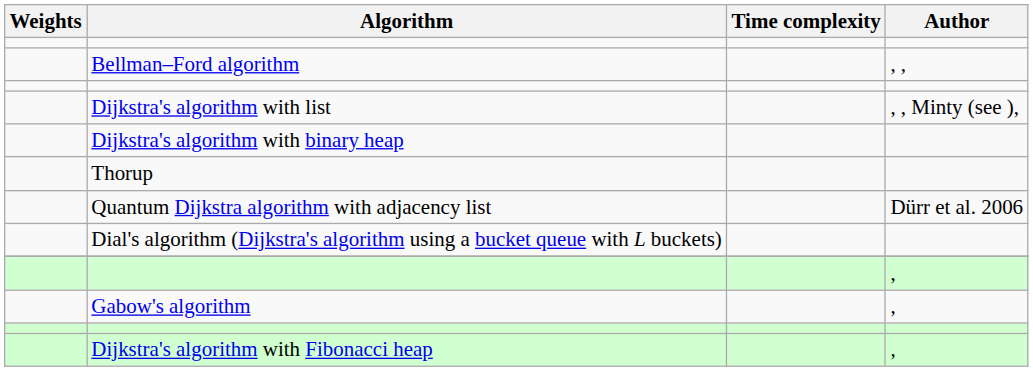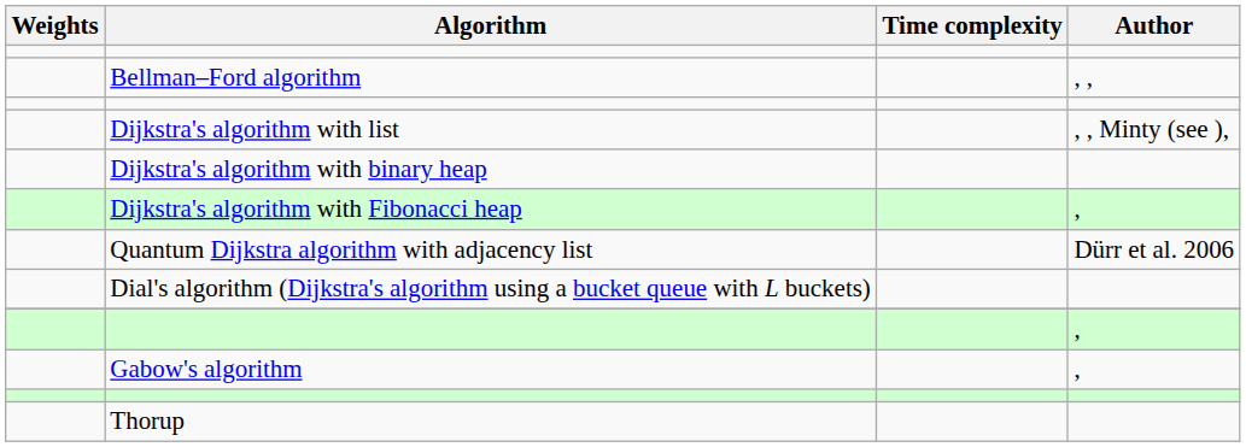 <table class=wikitable>
 <tr>
 <th>Weights</th>
 <th>Algorithm</th>
 <th>Time complexity</th>
 <th>Author</th>
 </tr>
 <tr>
 <td></td>
 <td></td>
 <td></td>
 <td></td>
 </tr>
 <tr>
 <td></td>
 <td><a href='#'>Bellman–Ford algorithm</a></td>
 <td></td>
 <td>, , </td>
 </tr>
 <tr>
 <td></td>
 <td></td>
 <td></td>
 <td></td>
 </tr>
 <tr>
 <td></td>
 <td><a href='#'>Dijkstra's algorithm</a> with list</td>
 <td></td>
 <td>, , Minty (see ), </td>
 </tr>
 <tr>
 <td></td>
 <td><a href='#'>Dijkstra's algorithm</a> with <a href='#'>binary heap</a></td>
 <td></td>
 <td></td>
 </tr>
-<tr>
+<tr style="background: #d0ffd0">
 <td></td>
-<td>Thorup</td>
+<td><a href='#'>Dijkstra's algorithm</a> with <a href='#'>Fibonacci heap</a></td>
 <td></td>
-<td></td>
+<td>, </td>
 </tr>
 <tr>
 <td></td>
 <td>Quantum <a href='#'>Dijkstra algorithm</a> with adjacency list</td>
 <td></td>
 <td>Dürr et al. 2006</td>
 </tr>
 <tr>
 <td></td>
 <td>Dial's algorithm (<a href='#'>Dijkstra's algorithm</a> using a <a href='#'>bucket queue</a> with <em>L</em> buckets)</td>
 <td></td>
 <td></td>
 </tr>
 <tr>
 </tr>
 <tr style="background: #d0ffd0">
 <td></td>
 <td></td>
 <td></td>
 <td>, </td>
 </tr>
 <tr>
 <td></td>
 <td><a href='#'>Gabow's algorithm</a></td>
 <td></td>
 <td>, </td>
 </tr>
 <tr style="background: #d0ffd0">
 <td></td>
 <td></td>
 <td></td>
 <td></td>
 </tr>
-<tr style="background: #d0ffd0">
+<tr>
 <td></td>
-<td><a href='#'>Dijkstra's algorithm</a> with <a href='#'>Fibonacci heap</a></td>
+<td>Thorup</td>
 <td></td>
-<td>, </td>
+<td></td>
 </tr>
 </table>
